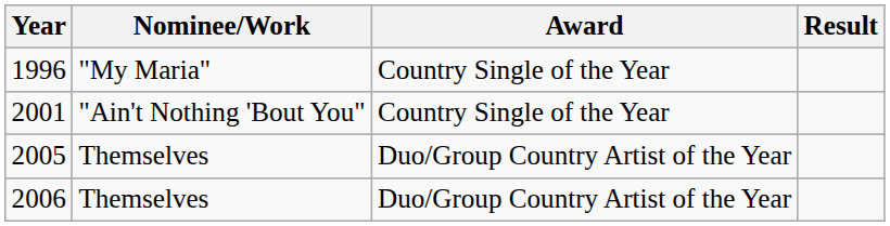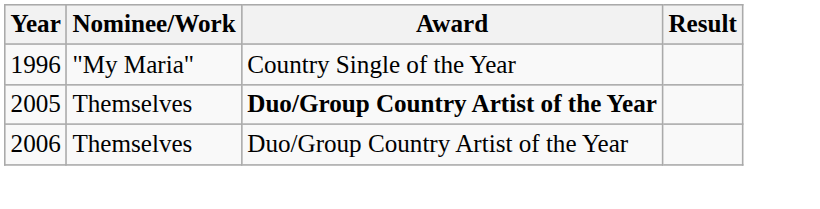 <table class="wikitable">
 <tr>
 <th>Year</th>
 <th>Nominee/Work</th>
 <th>Award</th>
 <th>Result</th>
 </tr>
 <tr>
 <td>1996</td>
 <td>"My Maria"</td>
 <td>Country Single of the Year</td>
 <td></td>
 </tr>
 <tr>
-<td>2001</td>
-<td>"Ain't Nothing 'Bout You"</td>
-<td>Country Single of the Year</td>
-<td></td>
-</tr>
-<tr>
 <td>2005</td>
 <td>Themselves</td>
-<td>Duo/Group Country Artist of the Year</td>
+<td><strong>Duo/Group Country Artist of the Year</strong></td>
 <td></td>
 </tr>
 <tr>
 <td>2006</td>
 <td>Themselves</td>
 <td>Duo/Group Country Artist of the Year</td>
 <td></td>
 </tr>
 </table>
